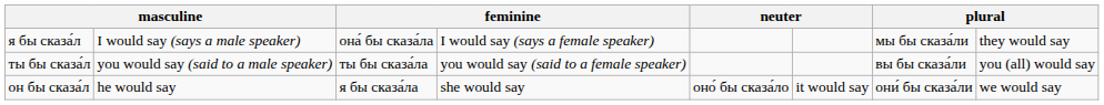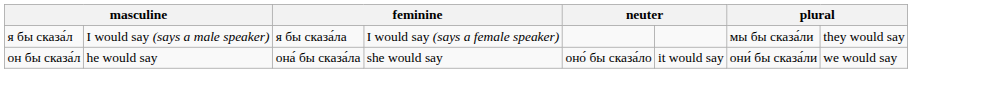 <table class="wikitable">
 <tr>
 <th colspan="2">masculine</th>
 <th colspan="2">feminine</th>
 <th colspan="2">neuter</th>
 <th colspan="2">plural</th>
 </tr>
 <tr>
 <td>я бы сказа́<span>л</span></td>
 <td>I would say <em>(says a male speaker)</em></td>
-<td>она́ бы сказа́<span>ла</span></td>
+<td>я бы сказа́<span>ла</span></td>
 <td>I would say <em>(says a female speaker)</em></td>
 <td></td>
 <td></td>
 <td>мы бы сказа́<span>ли</span></td>
 <td>they would say</td>
 </tr>
 <tr>
-<td>ты бы сказа́<span>л</span></td>
-<td>you would say <em>(said to a male speaker)</em></td>
-<td>ты бы сказа́<span>ла</span></td>
-<td>you would say <em>(said to a female speaker)</em></td>
-<td></td>
-<td></td>
-<td>вы бы сказа́<span>ли</span></td>
-<td>you (all) would say</td>
-</tr>
-<tr>
 <td>он бы сказа́<span>л</span></td>
 <td>he would say</td>
-<td>я бы сказа́<span>ла</span></td>
+<td>она́ бы сказа́<span>ла</span></td>
 <td>she would say</td>
 <td>оно́ бы сказа́<span>ло</span></td>
 <td>it would say</td>
 <td>они́ бы сказа́<span>ли</span></td>
 <td>we would say</td>
 </tr>
 </table>
